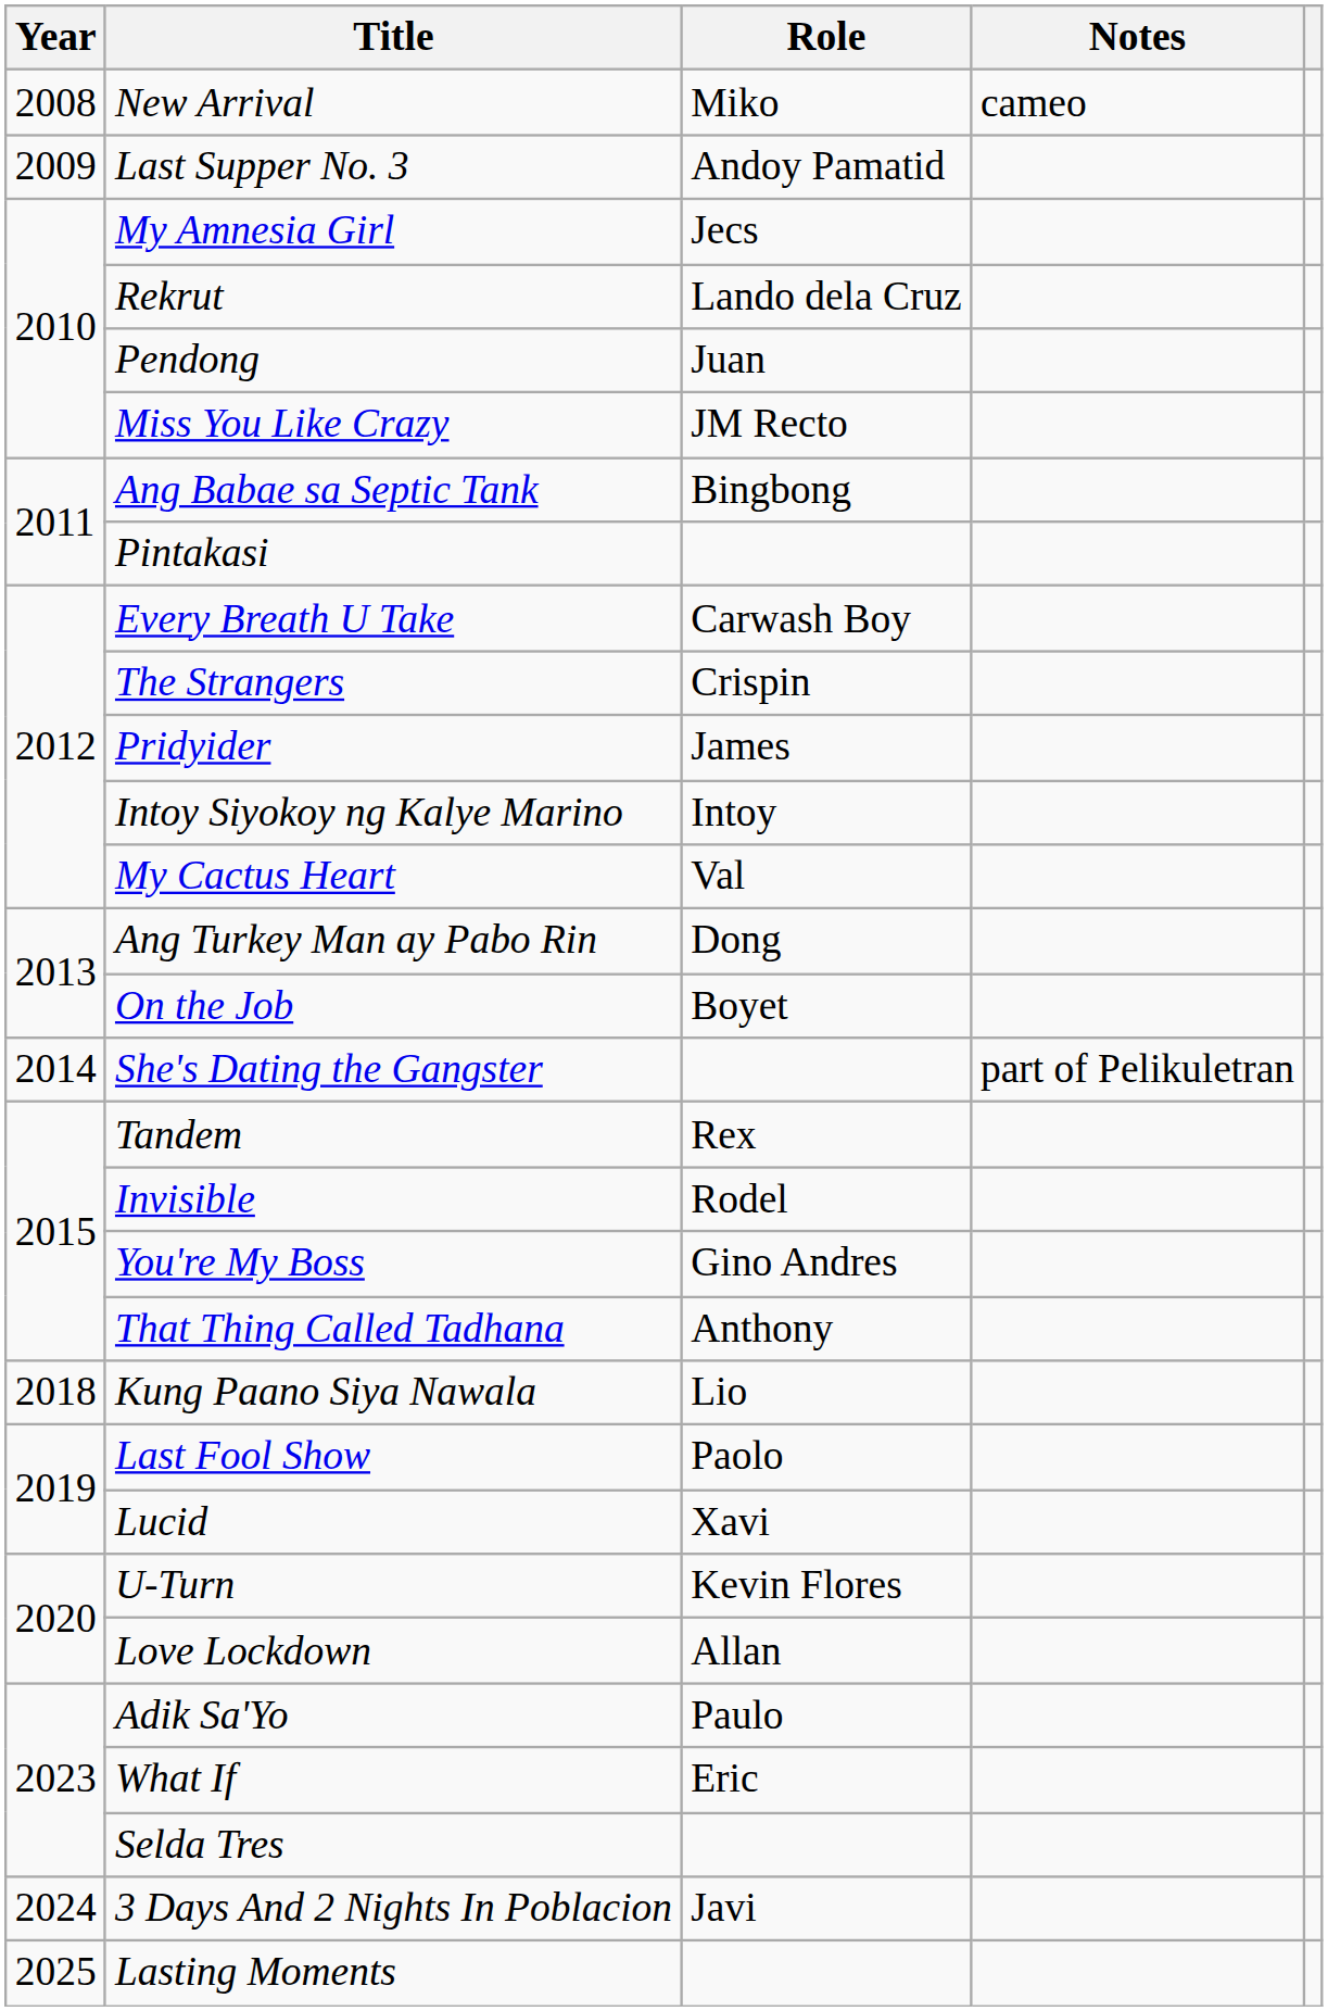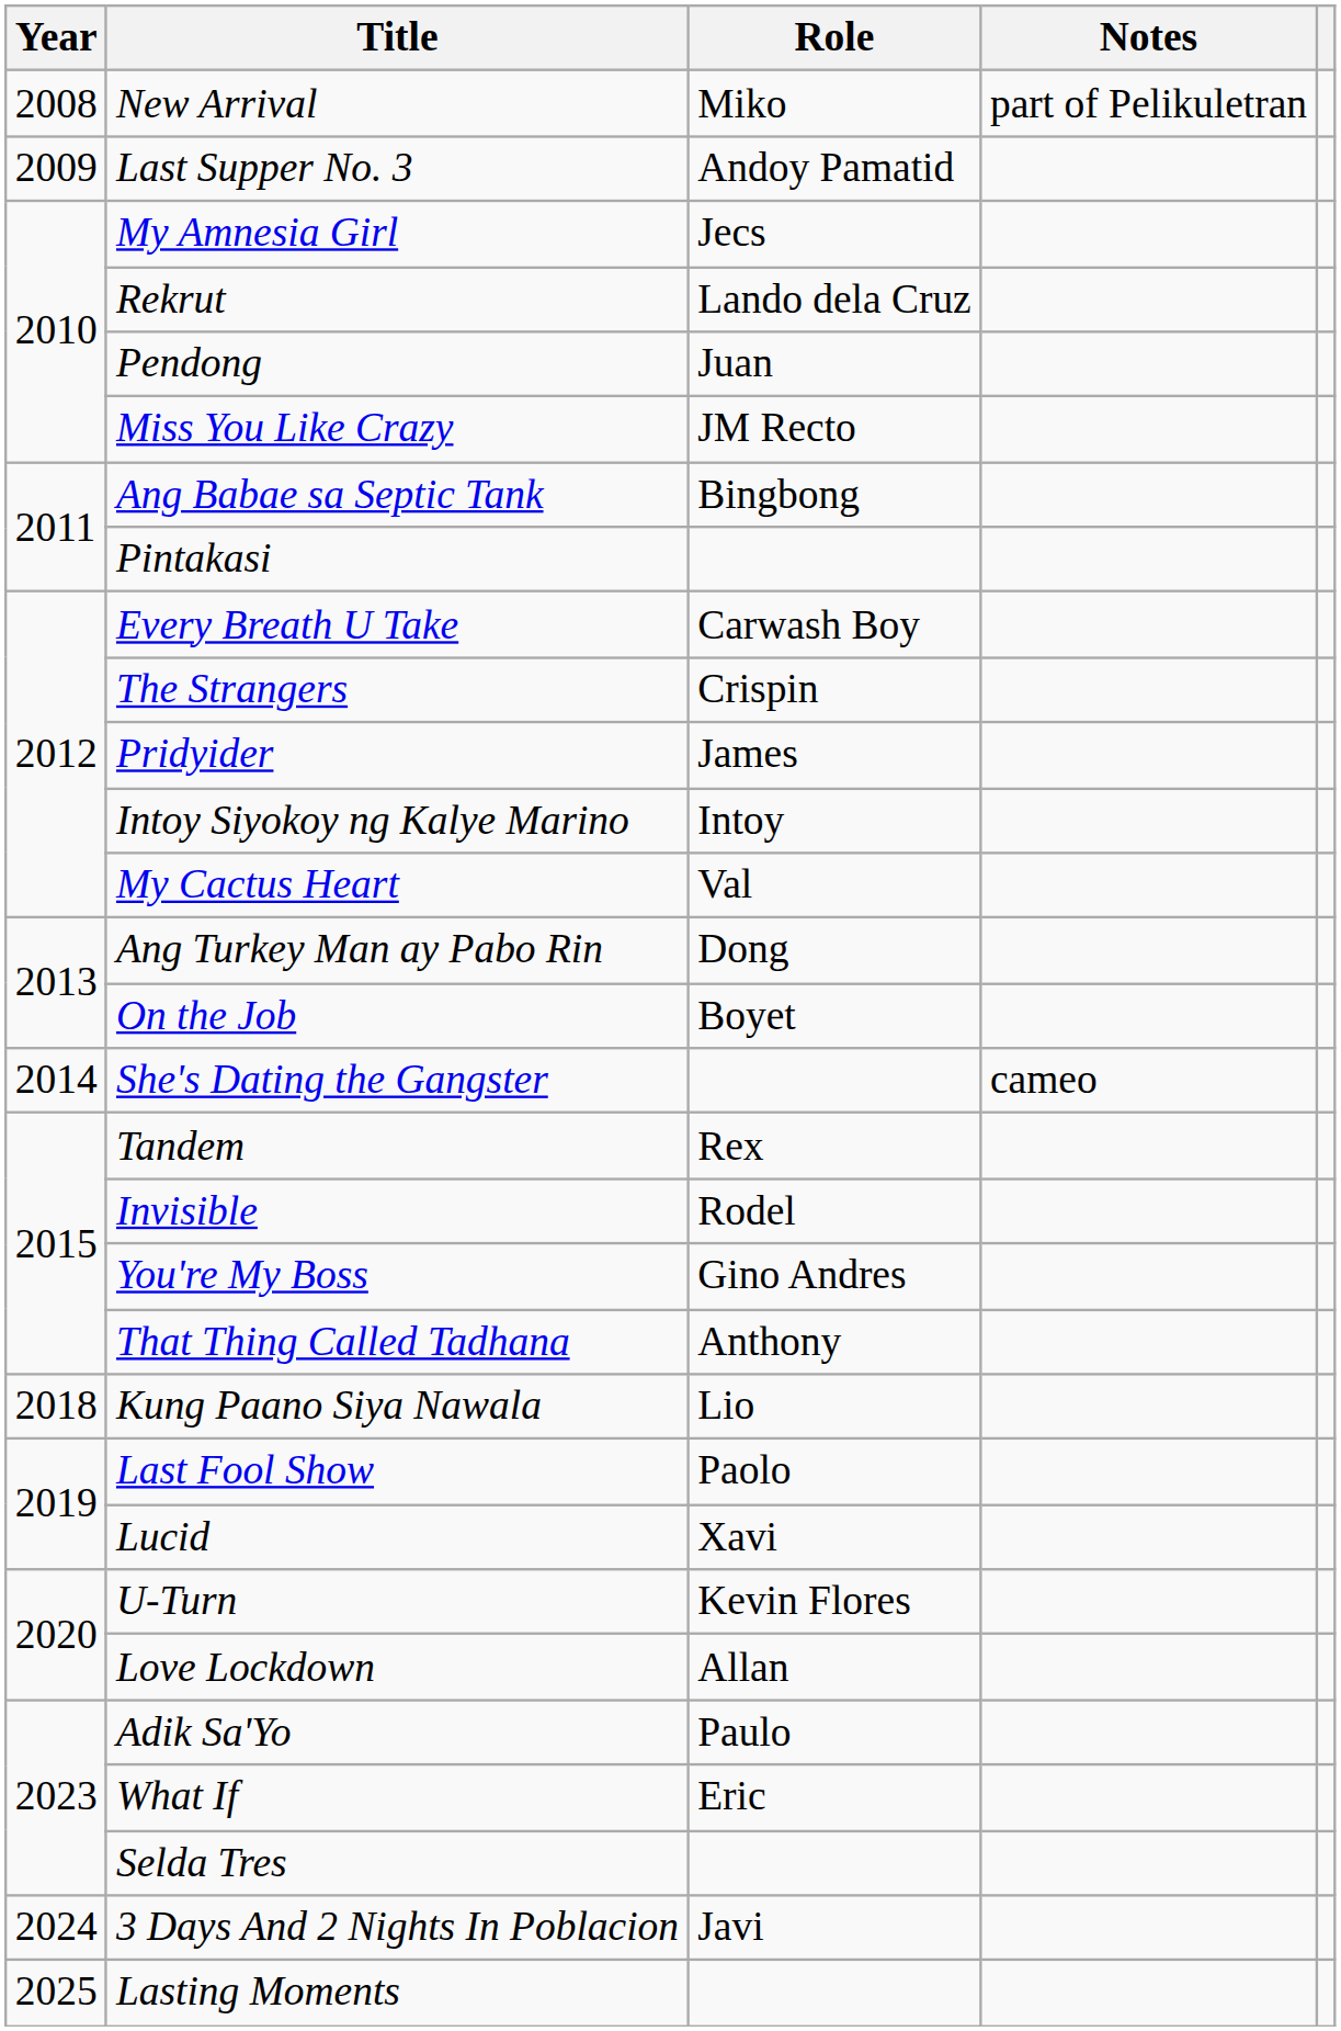 <table class="wikitable sortable">
 <tr>
 <th>Year</th>
 <th>Title</th>
 <th>Role</th>
 <th>Notes</th>
 <th></th>
 </tr>
 <tr>
 <td>2008</td>
 <td><em>New Arrival</em></td>
 <td>Miko</td>
-<td>cameo</td>
+<td>part of Pelikuletran</td>
 <td></td>
 </tr>
 <tr>
 <td>2009</td>
 <td><em>Last Supper No. 3</em></td>
 <td>Andoy Pamatid</td>
 <td></td>
 <td></td>
 </tr>
 <tr>
 <td rowspan="4">2010</td>
 <td><em><a href='#'>My Amnesia Girl</a></em></td>
 <td>Jecs</td>
 <td></td>
 <td></td>
 </tr>
 <tr>
 <td><em>Rekrut</em></td>
 <td>Lando dela Cruz</td>
 <td></td>
 <td></td>
 </tr>
 <tr>
 <td><em>Pendong</em></td>
 <td>Juan</td>
 <td></td>
 <td></td>
 </tr>
 <tr>
 <td><em><a href='#'>Miss You Like Crazy</a></em></td>
 <td>JM Recto</td>
 <td></td>
 <td></td>
 </tr>
 <tr>
 <td rowspan="2">2011</td>
 <td><em><a href='#'>Ang Babae sa Septic Tank</a></em></td>
 <td>Bingbong</td>
 <td></td>
 <td></td>
 </tr>
 <tr>
 <td><em>Pintakasi</em></td>
 <td></td>
 <td></td>
 <td></td>
 </tr>
 <tr>
 <td rowspan="5">2012</td>
 <td><em><a href='#'>Every Breath U Take</a></em></td>
 <td>Carwash Boy</td>
 <td></td>
 <td></td>
 </tr>
 <tr>
 <td><em><a href='#'>The Strangers</a></em></td>
 <td>Crispin</td>
 <td></td>
 <td></td>
 </tr>
 <tr>
 <td><em><a href='#'>Pridyider</a></em></td>
 <td>James</td>
 <td></td>
 <td></td>
 </tr>
 <tr>
 <td><em>Intoy Siyokoy ng Kalye Marino</em></td>
 <td>Intoy</td>
 <td></td>
 <td></td>
 </tr>
 <tr>
 <td><em><a href='#'>My Cactus Heart</a></em></td>
 <td>Val</td>
 <td></td>
 <td></td>
 </tr>
 <tr>
 <td rowspan="2">2013</td>
 <td><em>Ang Turkey Man ay Pabo Rin</em></td>
 <td>Dong</td>
 <td></td>
 <td></td>
 </tr>
 <tr>
 <td><em><a href='#'>On the Job</a></em></td>
 <td>Boyet</td>
 <td></td>
 <td></td>
 </tr>
 <tr>
 <td>2014</td>
 <td><em><a href='#'>She's Dating the Gangster</a></em></td>
 <td></td>
-<td>part of Pelikuletran</td>
+<td>cameo</td>
 <td></td>
 </tr>
 <tr>
 <td rowspan="4">2015</td>
 <td><em>Tandem</em></td>
 <td>Rex</td>
 <td></td>
 <td></td>
 </tr>
 <tr>
 <td><em><a href='#'>Invisible</a></em></td>
 <td>Rodel</td>
 <td></td>
 <td></td>
 </tr>
 <tr>
 <td><em><a href='#'>You're My Boss</a></em></td>
 <td>Gino Andres</td>
 <td></td>
 <td></td>
 </tr>
 <tr>
 <td><em><a href='#'>That Thing Called Tadhana</a></em></td>
 <td>Anthony</td>
 <td></td>
 <td></td>
 </tr>
 <tr>
 <td>2018</td>
 <td><em>Kung Paano Siya Nawala</em></td>
 <td>Lio</td>
 <td></td>
 <td></td>
 </tr>
 <tr>
 <td rowspan="2">2019</td>
 <td><em><a href='#'>Last Fool Show</a></em></td>
 <td>Paolo</td>
 <td></td>
 <td></td>
 </tr>
 <tr>
 <td><em>Lucid</em></td>
 <td>Xavi</td>
 <td></td>
 <td></td>
 </tr>
 <tr>
 <td rowspan="2">2020</td>
 <td><em>U-Turn</em></td>
 <td>Kevin Flores</td>
 <td></td>
 <td></td>
 </tr>
 <tr>
 <td><em>Love Lockdown</em></td>
 <td>Allan</td>
 <td></td>
 <td></td>
 </tr>
 <tr>
 <td rowspan="3">2023</td>
 <td><em>Adik Sa'Yo</em></td>
 <td>Paulo</td>
 <td></td>
 <td></td>
 </tr>
 <tr>
 <td><em>What If</em></td>
 <td>Eric</td>
 <td></td>
 <td></td>
 </tr>
 <tr>
 <td><em>Selda Tres</em></td>
 <td></td>
 <td></td>
 <td></td>
 </tr>
 <tr>
 <td>2024</td>
 <td><em>3 Days And 2 Nights In Poblacion</em></td>
 <td>Javi</td>
 <td></td>
 <td></td>
 </tr>
 <tr>
 <td>2025</td>
 <td><em>Lasting Moments</em></td>
 <td></td>
 <td></td>
 <td></td>
 </tr>
 </table>
